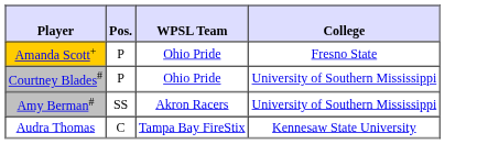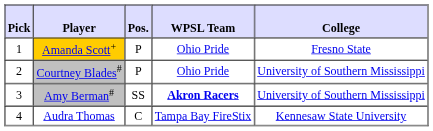 <table style="text-align: center" border="1" cellpadding="3" cellspacing="0">
 <tr>
+<th style="background:#ddf;"><br>Pick</th>
 <th style="background:#ddf;"><br>Player</th>
 <th style="background:#ddf;"><br>Pos.</th>
 <th style="background:#ddf;"><br>WPSL Team</th>
 <th style="background:#ddf;"><br>College</th>
 </tr>
 <tr>
+<td>1</td>
 <td style="background:#FFCC00;"><a href='#'>Amanda Scott</a><sup>+</sup></td>
 <td>P</td>
 <td><a href='#'>Ohio Pride</a></td>
 <td><a href='#'>Fresno State</a></td>
 </tr>
 <tr>
+<td>2</td>
 <td style="background:#C0C0C0;"><a href='#'>Courtney Blades</a><sup>#</sup></td>
 <td>P</td>
 <td><a href='#'>Ohio Pride</a></td>
 <td><a href='#'>University of Southern Mississippi</a></td>
 </tr>
 <tr>
+<td>3</td>
 <td style="background:#C0C0C0;"><a href='#'>Amy Berman</a><sup>#</sup></td>
 <td>SS</td>
-<td><a href='#'>Akron Racers</a></td>
+<td><strong><a href='#'>Akron Racers</a></strong></td>
 <td><a href='#'>University of Southern Mississippi</a></td>
 </tr>
 <tr>
+<td>4</td>
 <td><a href='#'>Audra Thomas</a></td>
 <td>C</td>
 <td><a href='#'>Tampa Bay FireStix</a></td>
 <td><a href='#'>Kennesaw State University</a></td>
 </tr>
 </table>
